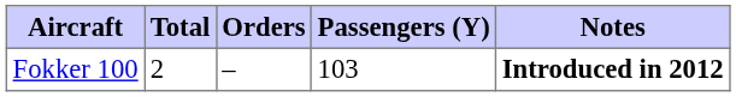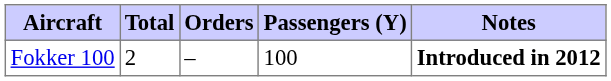 <table class="toccolours" border="1" cellpadding="3" style="margin:1em auto; border-collapse:collapse">
 <tr bgcolor=#ccccff>
 <th>Aircraft</th>
 <th>Total</th>
 <th>Orders</th>
 <th>Passengers (Y)</th>
 <th>Notes</th>
 </tr>
 <tr>
 <td><a href='#'>Fokker 100</a></td>
 <td>2</td>
 <td>–</td>
-<td>103</td>
+<td>100</td>
 <td><strong>Introduced in 2012</strong></td>
 </tr>
 </table>
